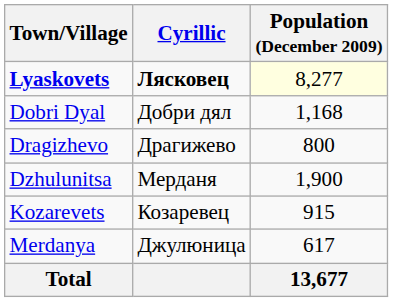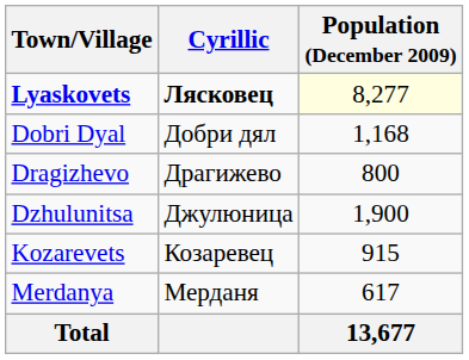 <table class="wikitable sortable">
 <tr>
 <th>Town/Village</th>
 <th><a href='#'>Cyrillic</a></th>
 <th>Population<br><small>(December 2009)</small></th>
 </tr>
 <tr>
 <td><strong><a href='#'>Lyaskovets</a></strong></td>
 <td><strong>Лясковец</strong></td>
 <td align="center" style="background: lightyellow;">8,277</td>
 </tr>
 <tr>
 <td><a href='#'>Dobri Dyal</a></td>
 <td>Добри дял</td>
 <td align="center">1,168</td>
 </tr>
 <tr>
 <td><a href='#'>Dragizhevo</a></td>
 <td>Драгижево</td>
 <td align="center">800</td>
 </tr>
 <tr>
 <td><a href='#'>Dzhulunitsa</a></td>
-<td>Мерданя</td>
+<td>Джулюница</td>
 <td align="center">1,900</td>
 </tr>
 <tr>
 <td><a href='#'>Kozarevets</a></td>
 <td>Козаревец</td>
 <td align="center">915</td>
 </tr>
 <tr>
 <td><a href='#'>Merdanya</a></td>
-<td>Джулюница</td>
+<td>Мерданя</td>
 <td align="center">617</td>
 </tr>
 <tr>
 <th>Total</th>
 <th></th>
 <th align="center">13,677</th>
 </tr>
 </table>
